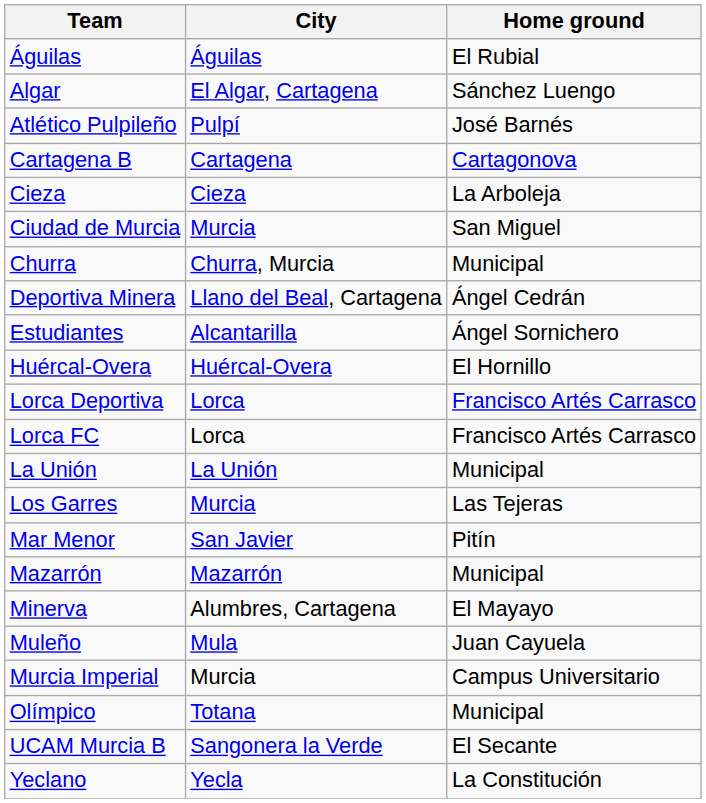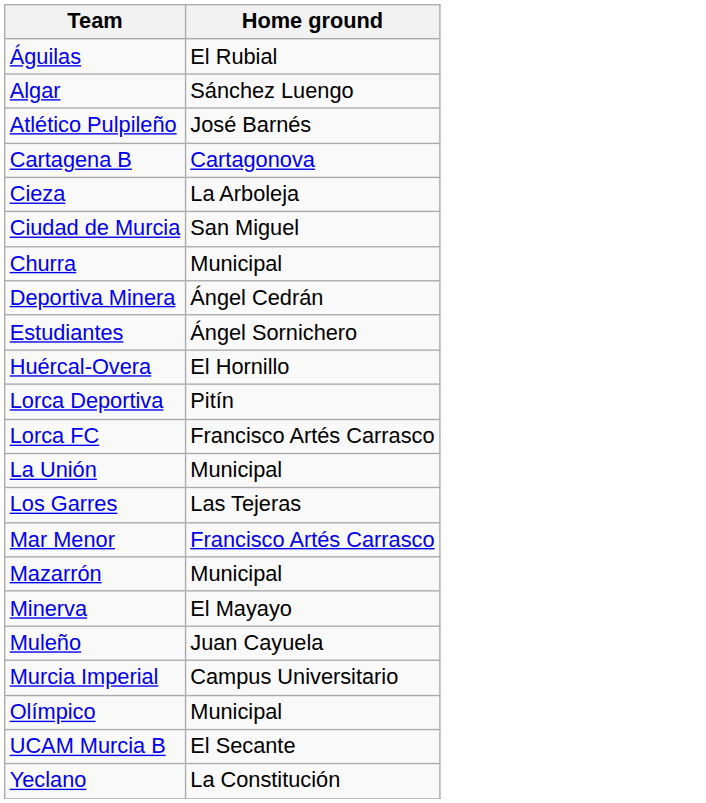 <table class="wikitable sortable">
 <tr>
 <th>Team</th>
-<th>City</th>
 <th>Home ground</th>
 </tr>
 <tr>
-<td><a href='#'>Águilas</a></td>
 <td><a href='#'>Águilas</a></td>
 <td>El Rubial</td>
 </tr>
 <tr>
 <td><a href='#'>Algar</a></td>
-<td><a href='#'>El Algar</a>, <a href='#'>Cartagena</a></td>
 <td>Sánchez Luengo</td>
 </tr>
 <tr>
 <td><a href='#'>Atlético Pulpileño</a></td>
-<td><a href='#'>Pulpí</a></td>
 <td>José Barnés</td>
 </tr>
 <tr>
 <td><a href='#'>Cartagena B</a></td>
-<td><a href='#'>Cartagena</a></td>
 <td><a href='#'>Cartagonova</a></td>
 </tr>
 <tr>
-<td><a href='#'>Cieza</a></td>
 <td><a href='#'>Cieza</a></td>
 <td>La Arboleja</td>
 </tr>
 <tr>
 <td><a href='#'>Ciudad de Murcia</a></td>
-<td><a href='#'>Murcia</a></td>
 <td>San Miguel</td>
 </tr>
 <tr>
 <td><a href='#'>Churra</a></td>
-<td><a href='#'>Churra</a>, Murcia</td>
 <td>Municipal</td>
 </tr>
 <tr>
 <td><a href='#'>Deportiva Minera</a></td>
-<td><a href='#'>Llano del Beal</a>, Cartagena</td>
 <td>Ángel Cedrán</td>
 </tr>
 <tr>
 <td><a href='#'>Estudiantes</a></td>
-<td><a href='#'>Alcantarilla</a></td>
 <td>Ángel Sornichero</td>
 </tr>
 <tr>
-<td><a href='#'>Huércal-Overa</a></td>
 <td><a href='#'>Huércal-Overa</a></td>
 <td>El Hornillo</td>
 </tr>
 <tr>
 <td><a href='#'>Lorca Deportiva</a></td>
-<td><a href='#'>Lorca</a></td>
-<td><a href='#'>Francisco Artés Carrasco</a></td>
+<td>Pitín</td>
 </tr>
 <tr>
 <td><a href='#'>Lorca FC</a></td>
-<td>Lorca</td>
 <td>Francisco Artés Carrasco</td>
 </tr>
 <tr>
-<td><a href='#'>La Unión</a></td>
 <td><a href='#'>La Unión</a></td>
 <td>Municipal</td>
 </tr>
 <tr>
 <td><a href='#'>Los Garres</a></td>
-<td><a href='#'>Murcia</a></td>
 <td>Las Tejeras</td>
 </tr>
 <tr>
 <td><a href='#'>Mar Menor</a></td>
-<td><a href='#'>San Javier</a></td>
-<td>Pitín</td>
+<td><a href='#'>Francisco Artés Carrasco</a></td>
 </tr>
 <tr>
-<td><a href='#'>Mazarrón</a></td>
 <td><a href='#'>Mazarrón</a></td>
 <td>Municipal</td>
 </tr>
 <tr>
 <td><a href='#'>Minerva</a></td>
-<td>Alumbres, Cartagena</td>
 <td>El Mayayo</td>
 </tr>
 <tr>
 <td><a href='#'>Muleño</a></td>
-<td><a href='#'>Mula</a></td>
 <td>Juan Cayuela</td>
 </tr>
 <tr>
 <td><a href='#'>Murcia Imperial</a></td>
-<td>Murcia</td>
 <td>Campus Universitario</td>
 </tr>
 <tr>
 <td><a href='#'>Olímpico</a></td>
-<td><a href='#'>Totana</a></td>
 <td>Municipal</td>
 </tr>
 <tr>
 <td><a href='#'>UCAM Murcia B</a></td>
-<td><a href='#'>Sangonera la Verde</a></td>
 <td>El Secante</td>
 </tr>
 <tr>
 <td><a href='#'>Yeclano</a></td>
-<td><a href='#'>Yecla</a></td>
 <td>La Constitución</td>
 </tr>
 </table>
